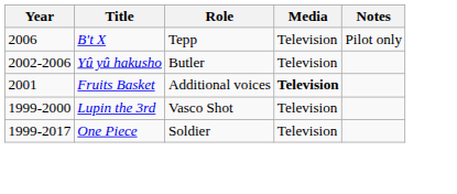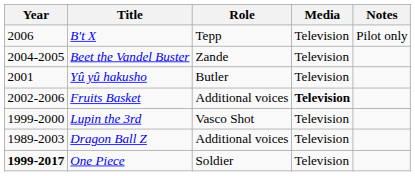 <table class="wikitable sortable">
 <tr>
 <th>Year</th>
 <th>Title</th>
 <th>Role</th>
 <th>Media</th>
 <th>Notes</th>
 </tr>
 <tr>
 <td>2006</td>
 <td><em><a href='#'>B't X</a></em></td>
 <td>Tepp</td>
 <td>Television</td>
 <td>Pilot only</td>
 </tr>
 <tr>
-<td>2002-2006</td>
+<td>2004-2005</td>
+<td><em><a href='#'>Beet the Vandel Buster</a></em></td>
+<td>Zande</td>
+<td>Television</td>
+<td></td>
+</tr>
+<tr>
+<td>2001</td>
 <td><em><a href='#'>Yû yû hakusho</a></em></td>
 <td>Butler</td>
 <td>Television</td>
 <td></td>
 </tr>
 <tr>
-<td>2001</td>
+<td>2002-2006</td>
 <td><em><a href='#'>Fruits Basket</a></em></td>
 <td>Additional voices</td>
 <td><strong>Television</strong></td>
 <td></td>
 </tr>
 <tr>
 <td>1999-2000</td>
 <td><em><a href='#'>Lupin the 3rd</a></em></td>
 <td>Vasco Shot</td>
 <td>Television</td>
 <td></td>
 </tr>
 <tr>
-<td>1999-2017</td>
+<td>1989-2003</td>
+<td><em><a href='#'>Dragon Ball Z</a></em></td>
+<td>Additional voices</td>
+<td>Television</td>
+<td></td>
+</tr>
+<tr>
+<td><strong>1999-2017</strong></td>
 <td><em><a href='#'>One Piece</a></em></td>
 <td>Soldier</td>
 <td>Television</td>
 <td></td>
 </tr>
 </table>
